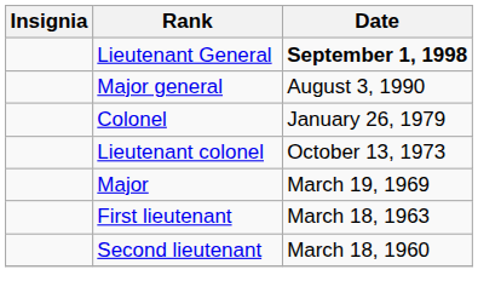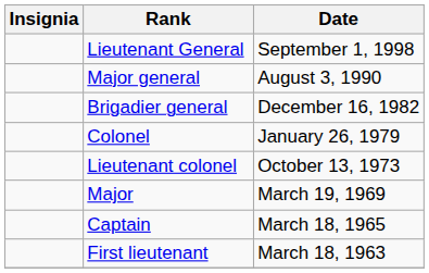 <table class="wikitable">
 <tr>
 <th>Insignia</th>
 <th>Rank</th>
 <th>Date</th>
 </tr>
 <tr>
 <td></td>
 <td><a href='#'>Lieutenant General</a> </td>
-<td><strong>September 1, 1998</strong></td>
+<td>September 1, 1998</td>
 </tr>
 <tr>
 <td></td>
 <td><a href='#'>Major general</a></td>
 <td>August 3, 1990</td>
+</tr>
+<tr>
+<td></td>
+<td><a href='#'>Brigadier general</a></td>
+<td>December 16, 1982</td>
 </tr>
 <tr>
 <td></td>
 <td><a href='#'>Colonel</a></td>
 <td>January 26, 1979</td>
 </tr>
 <tr>
 <td></td>
 <td><a href='#'>Lieutenant colonel</a></td>
 <td>October 13, 1973</td>
 </tr>
 <tr>
 <td></td>
 <td><a href='#'>Major</a></td>
 <td>March 19, 1969</td>
 </tr>
 <tr>
 <td></td>
+<td><a href='#'>Captain</a></td>
+<td>March 18, 1965</td>
+</tr>
+<tr>
+<td></td>
 <td><a href='#'>First lieutenant</a></td>
 <td>March 18, 1963</td>
 </tr>
 <tr>
-<td></td>
-<td><a href='#'>Second lieutenant</a></td>
-<td>March 18, 1960</td>
-</tr>
-<tr>
 </tr>
 </table>
